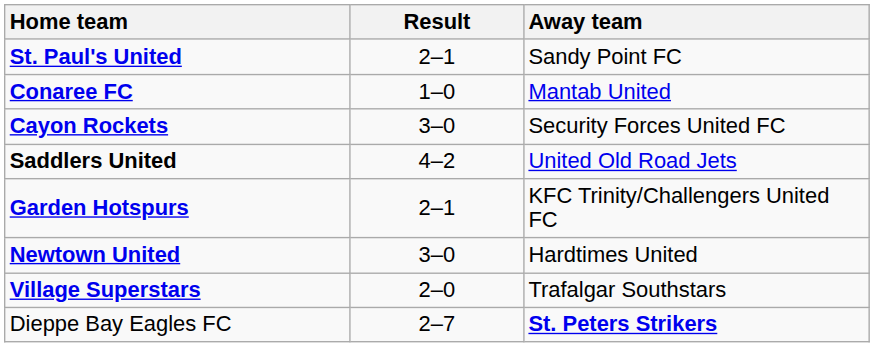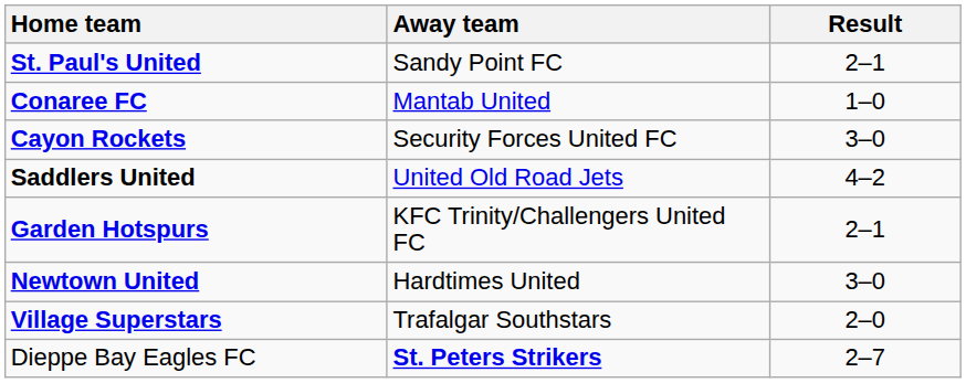 <table class="wikitable" style="width:50%">
 <tr>
 <th style="width:40%; text-align:left">Home team</th>
+<th style="width:40%; text-align:left">Away team</th>
 <th>Result</th>
-<th style="width:40%; text-align:left">Away team</th>
 </tr>
 <tr>
 <td><strong><a href='#'>St. Paul's United</a></strong></td>
+<td>Sandy Point FC</td>
 <td style="text-align:center">2–1</td>
-<td>Sandy Point FC</td>
 </tr>
 <tr>
 <td><strong><a href='#'>Conaree FC</a></strong></td>
+<td><a href='#'>Mantab United</a></td>
 <td style="text-align:center">1–0</td>
-<td><a href='#'>Mantab United</a></td>
 </tr>
 <tr>
 <td><strong><a href='#'>Cayon Rockets</a></strong></td>
+<td>Security Forces United FC</td>
 <td style="text-align:center">3–0</td>
-<td>Security Forces United FC</td>
 </tr>
 <tr>
 <td><strong>Saddlers United</strong></td>
+<td><a href='#'>United Old Road Jets</a></td>
 <td style="text-align:center">4–2</td>
-<td><a href='#'>United Old Road Jets</a></td>
 </tr>
 <tr>
 <td><strong><a href='#'>Garden Hotspurs</a></strong></td>
+<td>KFC Trinity/Challengers United FC</td>
 <td style="text-align:center">2–1</td>
-<td>KFC Trinity/Challengers United FC</td>
 </tr>
 <tr>
 <td><strong><a href='#'>Newtown United</a></strong></td>
+<td>Hardtimes United</td>
 <td style="text-align:center">3–0</td>
-<td>Hardtimes United</td>
 </tr>
 <tr>
 <td><strong><a href='#'>Village Superstars</a></strong></td>
+<td>Trafalgar Southstars</td>
 <td style="text-align:center">2–0</td>
-<td>Trafalgar Southstars</td>
 </tr>
 <tr>
 <td>Dieppe Bay Eagles FC</td>
+<td><strong><a href='#'>St. Peters Strikers</a></strong></td>
 <td style="text-align:center">2–7</td>
-<td><strong><a href='#'>St. Peters Strikers</a></strong></td>
 </tr>
 </table>
